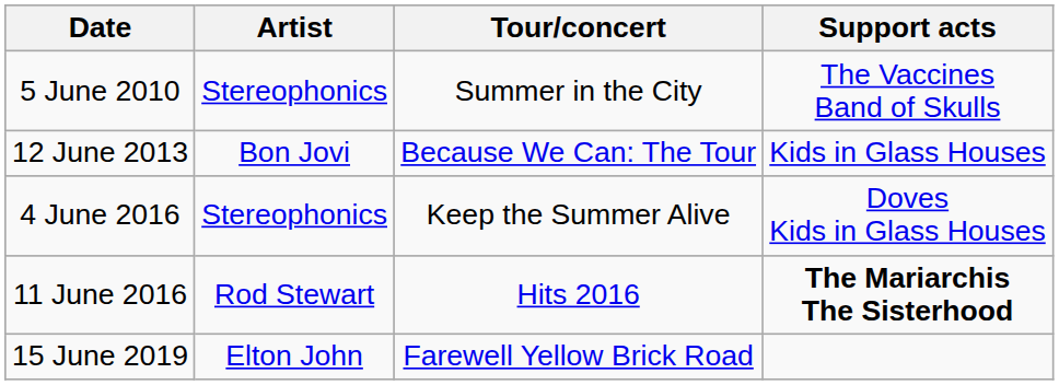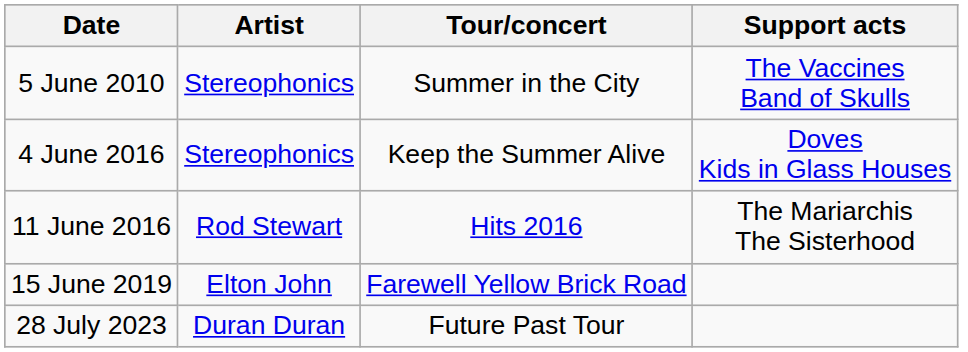 <table class="wikitable" style="text-align: center width=60%">
 <tr>
 <th style="text-align:center">Date</th>
 <th style="text-align:center">Artist</th>
 <th style="text-align:center">Tour/concert</th>
 <th style="text-align:center">Support acts</th>
 </tr>
 <tr>
 <td align=center>5 June 2010</td>
 <td align=center><a href='#'>Stereophonics</a></td>
 <td align=center>Summer in the City</td>
 <td align=center><a href='#'>The Vaccines</a><br><a href='#'>Band of Skulls</a></td>
 </tr>
 <tr>
-<td align=center>12 June 2013</td>
-<td align=center><a href='#'>Bon Jovi</a></td>
-<td align=center><a href='#'>Because We Can: The Tour</a></td>
-<td align=center><a href='#'>Kids in Glass Houses</a></td>
-</tr>
-<tr>
 <td align=center>4 June 2016</td>
 <td align=center><a href='#'>Stereophonics</a></td>
 <td align=center>Keep the Summer Alive</td>
 <td align=center><a href='#'>Doves</a><br><a href='#'>Kids in Glass Houses</a></td>
 </tr>
 <tr>
 <td align=center>11 June 2016</td>
 <td align=center><a href='#'>Rod Stewart</a></td>
 <td align=center><a href='#'>Hits 2016</a></td>
-<td align=center><strong>The Mariarchis<br>The Sisterhood</strong></td>
+<td align=center>The Mariarchis<br>The Sisterhood</td>
 </tr>
 <tr>
 <td align=center>15 June 2019</td>
 <td align=center><a href='#'>Elton John</a></td>
 <td align=center><a href='#'>Farewell Yellow Brick Road</a></td>
 <td align=center></td>
 </tr>
+<tr>
+<td align=center>28 July 2023</td>
+<td align=center><a href='#'>Duran Duran</a></td>
+<td align=center>Future Past Tour</td>
+<td align=center></td>
+</tr>
 </table>
